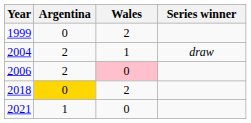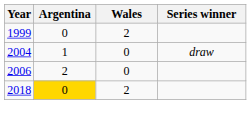 <table class="wikitable">
 <tr>
 <th>Year</th>
 <th width="75">Argentina</th>
 <th width="75">Wales</th>
 <th width="110">Series winner</th>
 </tr>
 <tr>
 <td align=center> <a href='#'>1999</a></td>
 <td align=center>0</td>
 <td align=center>2</td>
 <td></td>
 </tr>
 <tr>
 <td> <a href='#'>2004</a></td>
-<td align=center>2</td>
 <td align=center>1</td>
+<td align=center>0</td>
 <td align=center><em>draw</em></td>
 </tr>
 <tr>
 <td> <a href='#'>2006</a></td>
 <td align=center>2</td>
-<td align=center style="background: pink;">0</td>
+<td align=center>0</td>
 <td></td>
 </tr>
 <tr>
 <td> <a href='#'>2018</a></td>
 <td align=center style="background: gold;">0</td>
 <td align=center>2</td>
 <td></td>
 </tr>
-<tr>
-<td> <a href='#'>2021</a></td>
-<td align=center>1</td>
-<td align=center>0</td>
-<td></td>
-</tr>
 </table>
